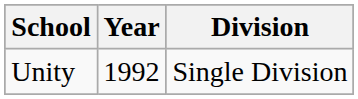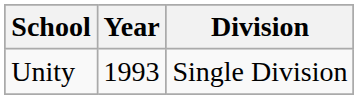 <table class="wikitable">
 <tr>
 <th>School</th>
 <th>Year</th>
 <th>Division</th>
 </tr>
 <tr>
 <td>Unity</td>
-<td>1992</td>
+<td>1993</td>
 <td>Single Division</td>
 </tr>
 </table>
